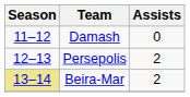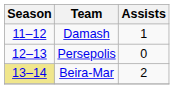 <table class="wikitable" style="text-align: center;">
 <tr>
 <th>Season</th>
 <th>Team</th>
 <th>Assists</th>
 </tr>
 <tr>
 <td><a href='#'>11–12</a></td>
 <td><a href='#'>Damash</a></td>
-<td>0</td>
+<td>1</td>
 </tr>
 <tr>
 <td><a href='#'>12–13</a></td>
 <td><a href='#'>Persepolis</a></td>
-<td>2</td>
+<td>0</td>
 </tr>
 <tr>
 <td style="background: khaki;"><a href='#'>13–14</a></td>
 <td><a href='#'>Beira-Mar</a></td>
 <td>2</td>
 </tr>
 <tr>
 </tr>
 </table>
